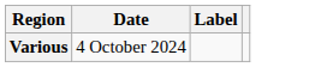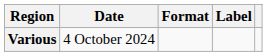 <table class="wikitable plainrowheaders">
 <tr>
 <th scope="col">Region</th>
 <th scope="col">Date</th>
+<th scope="col">Format</th>
 <th scope="col">Label</th>
 <th scope="col"></th>
 </tr>
 <tr>
 <th scope="row">Various</th>
 <td>4 October 2024</td>
 <td></td>
+<td></td>
 <td style="text-align:center"></td>
 </tr>
 </table>
